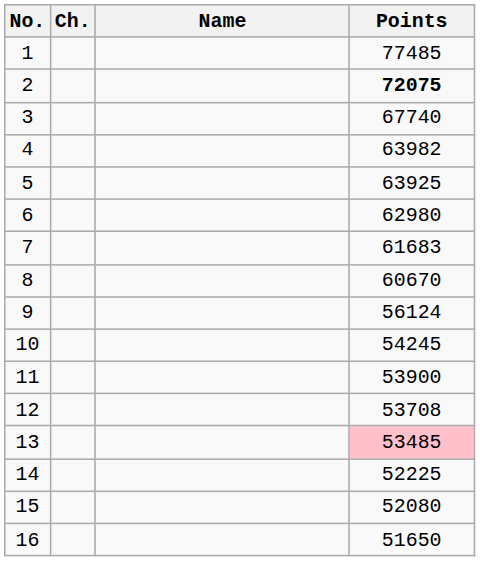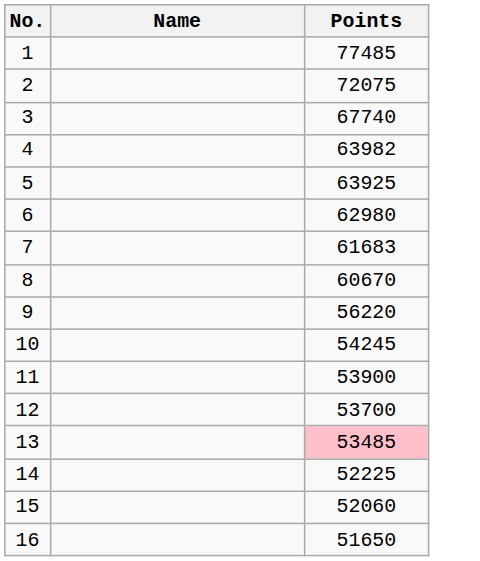 <table class="wikitable" style="text-align: center;">
 <tr>
 <th>No.</th>
-<th>Ch.</th>
 <th align="left"; width=160>Name</th>
 <th width=75>Points</th>
 </tr>
 <tr>
 <td>1</td>
-<td></td>
 <td style="text-align:left;"></td>
 <td>77485</td>
 </tr>
 <tr>
 <td>2</td>
-<td></td>
 <td style="text-align:left;"></td>
-<td><strong>72075</strong></td>
+<td>72075</td>
 </tr>
 <tr>
 <td>3</td>
-<td></td>
 <td style="text-align:left;"></td>
 <td>67740</td>
 </tr>
 <tr>
 <td>4</td>
-<td></td>
 <td style="text-align:left;"></td>
 <td>63982</td>
 </tr>
 <tr>
 <td>5</td>
-<td></td>
 <td style="text-align:left;"></td>
 <td>63925</td>
 </tr>
 <tr>
 <td>6</td>
-<td></td>
 <td style="text-align:left;"></td>
 <td>62980</td>
 </tr>
 <tr>
 <td>7</td>
-<td></td>
 <td style="text-align:left;"></td>
 <td>61683</td>
 </tr>
 <tr>
 <td>8</td>
-<td></td>
 <td style="text-align:left;"></td>
 <td>60670</td>
 </tr>
 <tr>
 <td>9</td>
-<td></td>
 <td style="text-align:left;"></td>
-<td>56124</td>
+<td>56220</td>
 </tr>
 <tr>
 <td>10</td>
-<td></td>
 <td style="text-align:left;"></td>
 <td>54245</td>
 </tr>
 <tr>
 <td>11</td>
-<td></td>
 <td style="text-align:left;"></td>
 <td>53900</td>
 </tr>
 <tr>
 <td>12</td>
-<td></td>
 <td style="text-align:left;"></td>
-<td>53708</td>
+<td>53700</td>
 </tr>
 <tr>
 <td>13</td>
-<td></td>
 <td style="text-align:left;"></td>
 <td style="background: pink;">53485</td>
 </tr>
 <tr>
 <td>14</td>
-<td></td>
 <td style="text-align:left;"></td>
 <td>52225</td>
 </tr>
 <tr>
 <td>15</td>
-<td></td>
 <td style="text-align:left;"></td>
-<td>52080</td>
+<td>52060</td>
 </tr>
 <tr>
 <td>16</td>
-<td></td>
 <td style="text-align:left;"></td>
 <td>51650</td>
 </tr>
 </table>
